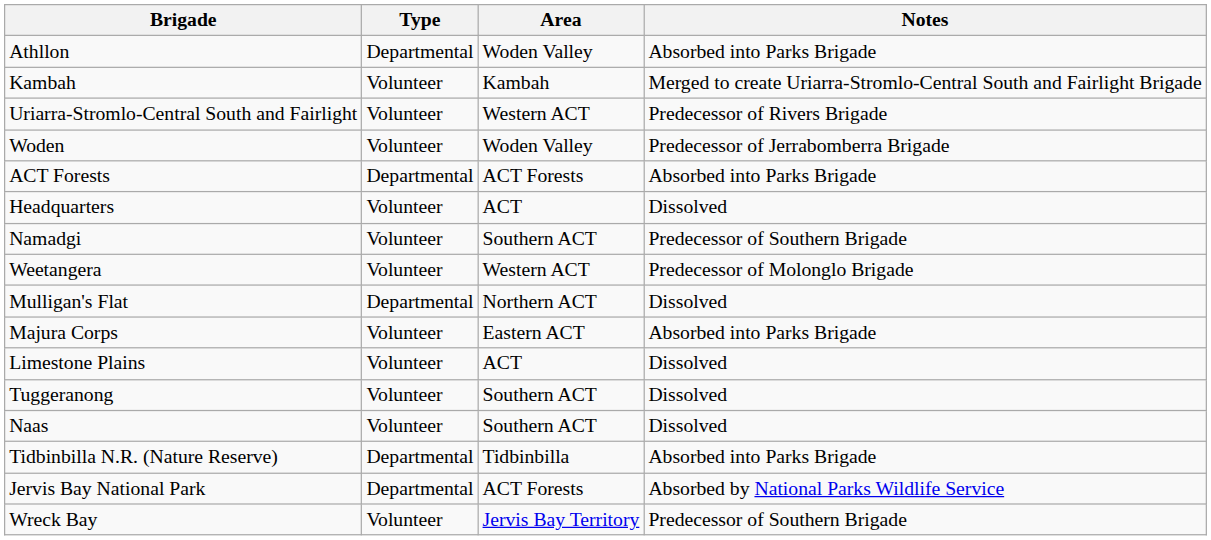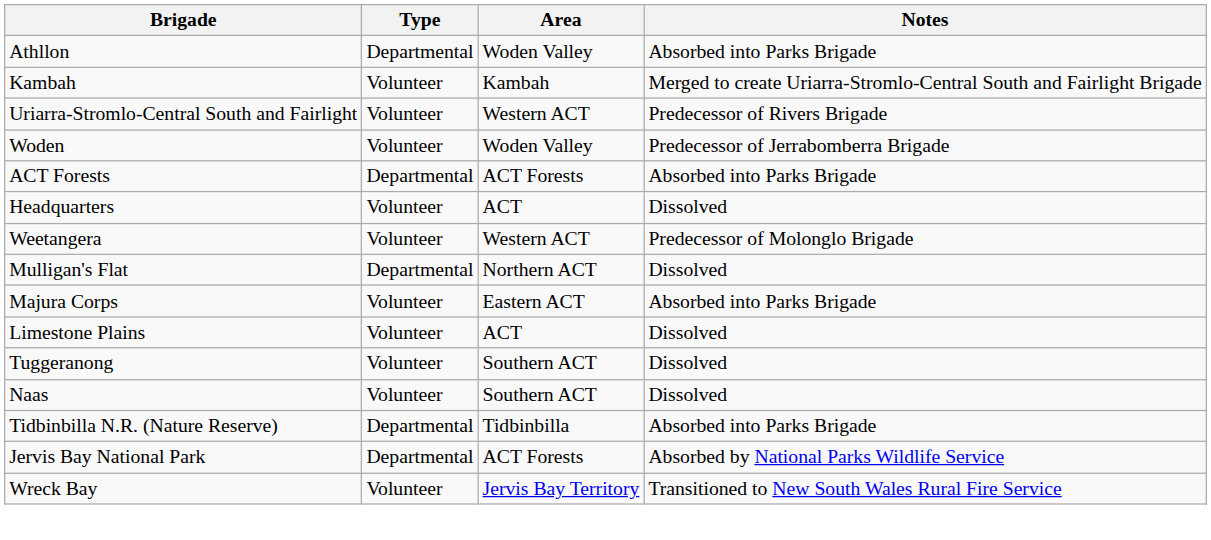 <table class="wikitable sortable">
 <tr>
 <th>Brigade</th>
 <th>Type</th>
 <th>Area</th>
 <th>Notes</th>
 </tr>
 <tr>
 <td>Athllon</td>
 <td>Departmental</td>
 <td>Woden Valley</td>
 <td>Absorbed into Parks Brigade</td>
 </tr>
 <tr>
 <td>Kambah</td>
 <td>Volunteer</td>
 <td>Kambah</td>
 <td>Merged to create Uriarra-Stromlo-Central South and Fairlight Brigade</td>
 </tr>
 <tr>
 <td>Uriarra-Stromlo-Central South and Fairlight</td>
 <td>Volunteer</td>
 <td>Western ACT</td>
 <td>Predecessor of Rivers Brigade</td>
 </tr>
 <tr>
 <td>Woden</td>
 <td>Volunteer</td>
 <td>Woden Valley</td>
 <td>Predecessor of Jerrabomberra Brigade</td>
 </tr>
 <tr>
 <td>ACT Forests</td>
 <td>Departmental</td>
 <td>ACT Forests</td>
 <td>Absorbed into Parks Brigade</td>
 </tr>
 <tr>
 <td>Headquarters</td>
 <td>Volunteer</td>
 <td>ACT</td>
 <td>Dissolved</td>
-</tr>
-<tr>
-<td>Namadgi</td>
-<td>Volunteer</td>
-<td>Southern ACT</td>
-<td>Predecessor of Southern Brigade</td>
 </tr>
 <tr>
 <td>Weetangera</td>
 <td>Volunteer</td>
 <td>Western ACT</td>
 <td>Predecessor of Molonglo Brigade</td>
 </tr>
 <tr>
 <td>Mulligan's Flat</td>
 <td>Departmental</td>
 <td>Northern ACT</td>
 <td>Dissolved</td>
 </tr>
 <tr>
 <td>Majura Corps</td>
 <td>Volunteer</td>
 <td>Eastern ACT</td>
 <td>Absorbed into Parks Brigade</td>
 </tr>
 <tr>
 <td>Limestone Plains</td>
 <td>Volunteer</td>
 <td>ACT</td>
 <td>Dissolved</td>
 </tr>
 <tr>
 <td>Tuggeranong</td>
 <td>Volunteer</td>
 <td>Southern ACT</td>
 <td>Dissolved</td>
 </tr>
 <tr>
 <td>Naas</td>
 <td>Volunteer</td>
 <td>Southern ACT</td>
 <td>Dissolved</td>
 </tr>
 <tr>
 <td>Tidbinbilla N.R. (Nature Reserve)</td>
 <td>Departmental</td>
 <td>Tidbinbilla</td>
 <td>Absorbed into Parks Brigade</td>
 </tr>
 <tr>
 <td>Jervis Bay National Park</td>
 <td>Departmental</td>
 <td>ACT Forests</td>
 <td>Absorbed by <a href='#'>National Parks Wildlife Service</a></td>
 </tr>
 <tr>
 <td>Wreck Bay</td>
 <td>Volunteer</td>
 <td><a href='#'>Jervis Bay Territory</a></td>
-<td>Predecessor of Southern Brigade</td>
+<td>Transitioned to <a href='#'>New South Wales Rural Fire Service</a></td>
 </tr>
 </table>
